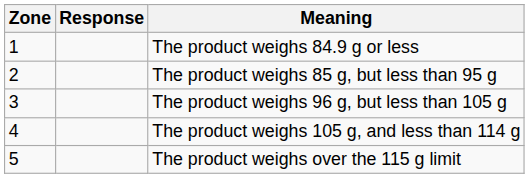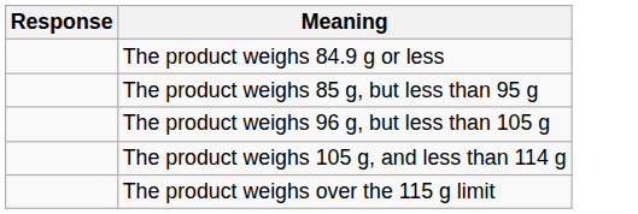 <table class="wikitable">
 <tr>
-<th>Zone</th>
 <th>Response</th>
 <th>Meaning</th>
 </tr>
 <tr>
-<td>1</td>
 <td></td>
 <td>The product weighs 84.9 g or less</td>
 </tr>
 <tr>
-<td>2</td>
 <td></td>
 <td>The product weighs 85 g, but less than 95 g</td>
 </tr>
 <tr>
-<td>3</td>
 <td></td>
 <td>The product weighs 96 g, but less than 105 g</td>
 </tr>
 <tr>
-<td>4</td>
 <td></td>
 <td>The product weighs 105 g, and less than 114 g</td>
 </tr>
 <tr>
-<td>5</td>
 <td></td>
 <td>The product weighs over the 115 g limit</td>
 </tr>
 </table>
